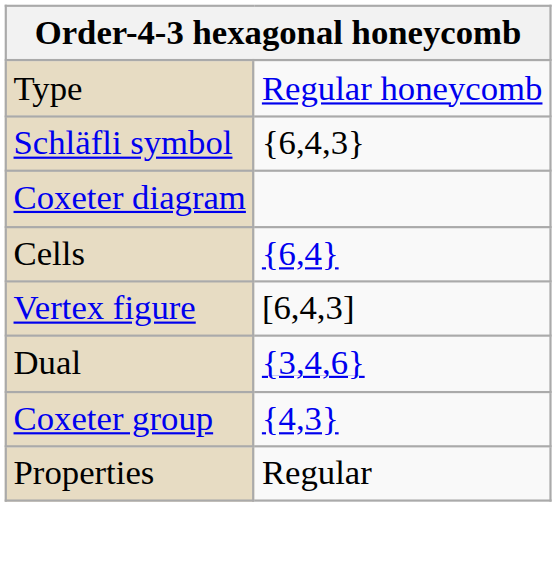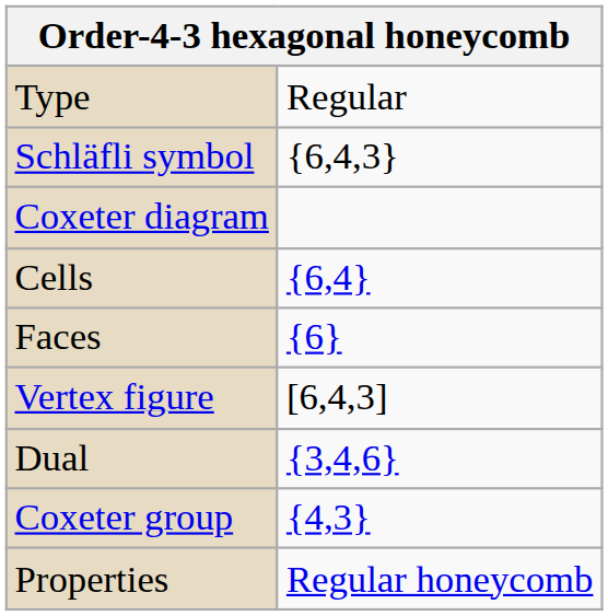 <table class="wikitable" align="right" style="margin-left:10px">
 <tr>
 <th bgcolor=#e7dcc3 colspan=2>Order-4-3 hexagonal honeycomb</th>
 </tr>
 <tr>
 <td bgcolor=#e7dcc3>Type</td>
-<td><a href='#'>Regular honeycomb</a></td>
+<td>Regular</td>
 </tr>
 <tr>
 <td bgcolor=#e7dcc3><a href='#'>Schläfli symbol</a></td>
 <td>{6,4,3}</td>
 </tr>
 <tr>
 <td bgcolor=#e7dcc3><a href='#'>Coxeter diagram</a></td>
 <td></td>
 </tr>
 <tr>
 <td bgcolor=#e7dcc3>Cells</td>
 <td><a href='#'>{6,4}</a> </td>
+</tr>
+<tr>
+<td bgcolor=#e7dcc3>Faces</td>
+<td><a href='#'>{6}</a></td>
 </tr>
 <tr>
 <td bgcolor=#e7dcc3><a href='#'>Vertex figure</a></td>
 <td>[6,4,3]</td>
 </tr>
 <tr>
 <td bgcolor=#e7dcc3>Dual</td>
 <td><a href='#'>{3,4,6}</a></td>
 </tr>
 <tr>
 <td bgcolor=#e7dcc3><a href='#'>Coxeter group</a></td>
 <td><a href='#'>{4,3}</a></td>
 </tr>
 <tr>
 <td bgcolor=#e7dcc3>Properties</td>
-<td>Regular</td>
+<td><a href='#'>Regular honeycomb</a></td>
 </tr>
 </table>
